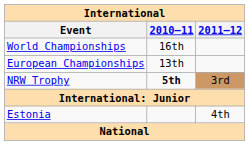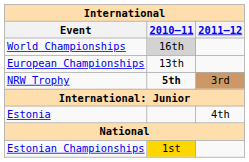 <table class="wikitable" style="text-align:center">
 <tr>
 <th style="background-color: #ffdead; " colspan=3 align=center><strong>International</strong></th>
 </tr>
 <tr>
 <th>Event</th>
 <th><a href='#'>2010–11</a></th>
 <th><a href='#'>2011–12</a></th>
 </tr>
 <tr>
 <td align=left><a href='#'>World Championships</a></td>
-<td>16th</td>
+<td style="background: lightgrey;">16th</td>
 <td></td>
 </tr>
 <tr>
 <td align=left><a href='#'>European Championships</a></td>
 <td>13th</td>
 <td></td>
 </tr>
 <tr>
 <td align=left><a href='#'>NRW Trophy</a></td>
 <td><strong>5th</strong></td>
 <td bgcolor=cc9966>3rd</td>
 </tr>
 <tr>
 <th style="background-color: #ffdead; " colspan=3 align=center><strong>International: Junior</strong></th>
 </tr>
 <tr>
 <td align=left> <a href='#'>Estonia</a></td>
 <td></td>
 <td>4th</td>
 </tr>
 <tr>
 <th style="background-color: #ffdead; " colspan=3 align=center><strong>National</strong></th>
 </tr>
+<tr>
+<td align=left><a href='#'>Estonian Championships</a></td>
+<td bgcolor=gold>1st</td>
+<td></td>
+</tr>
 </table>
